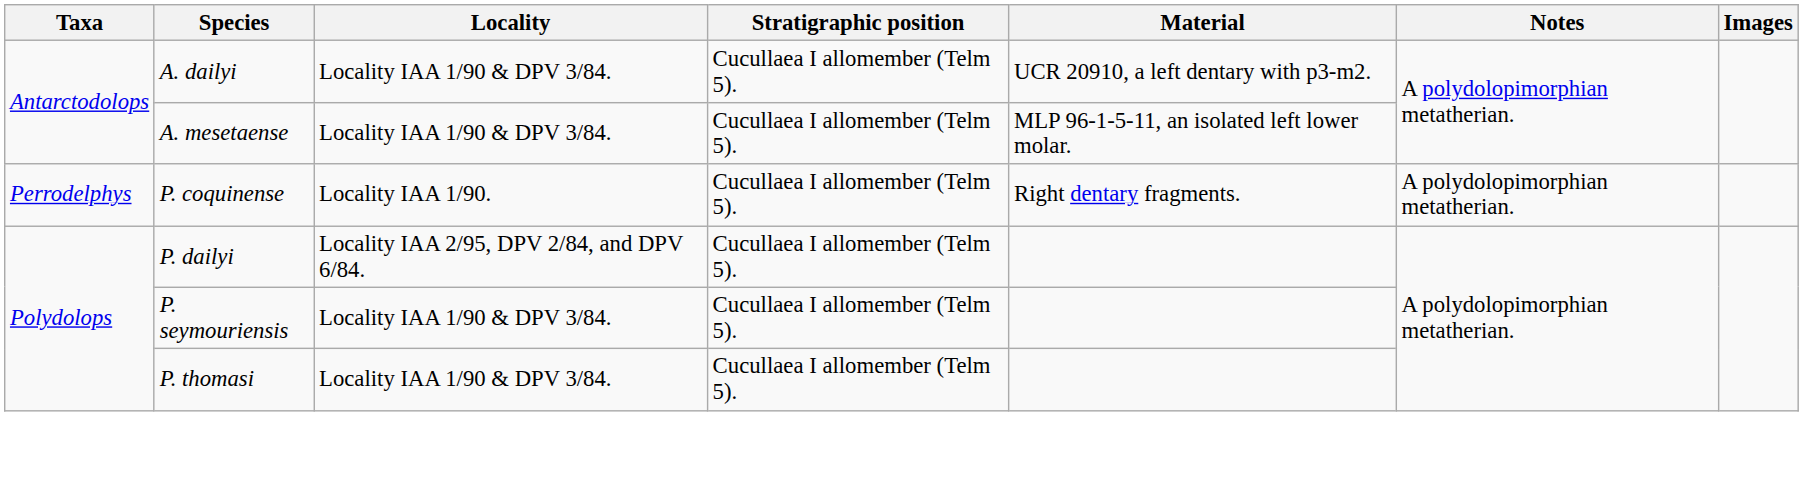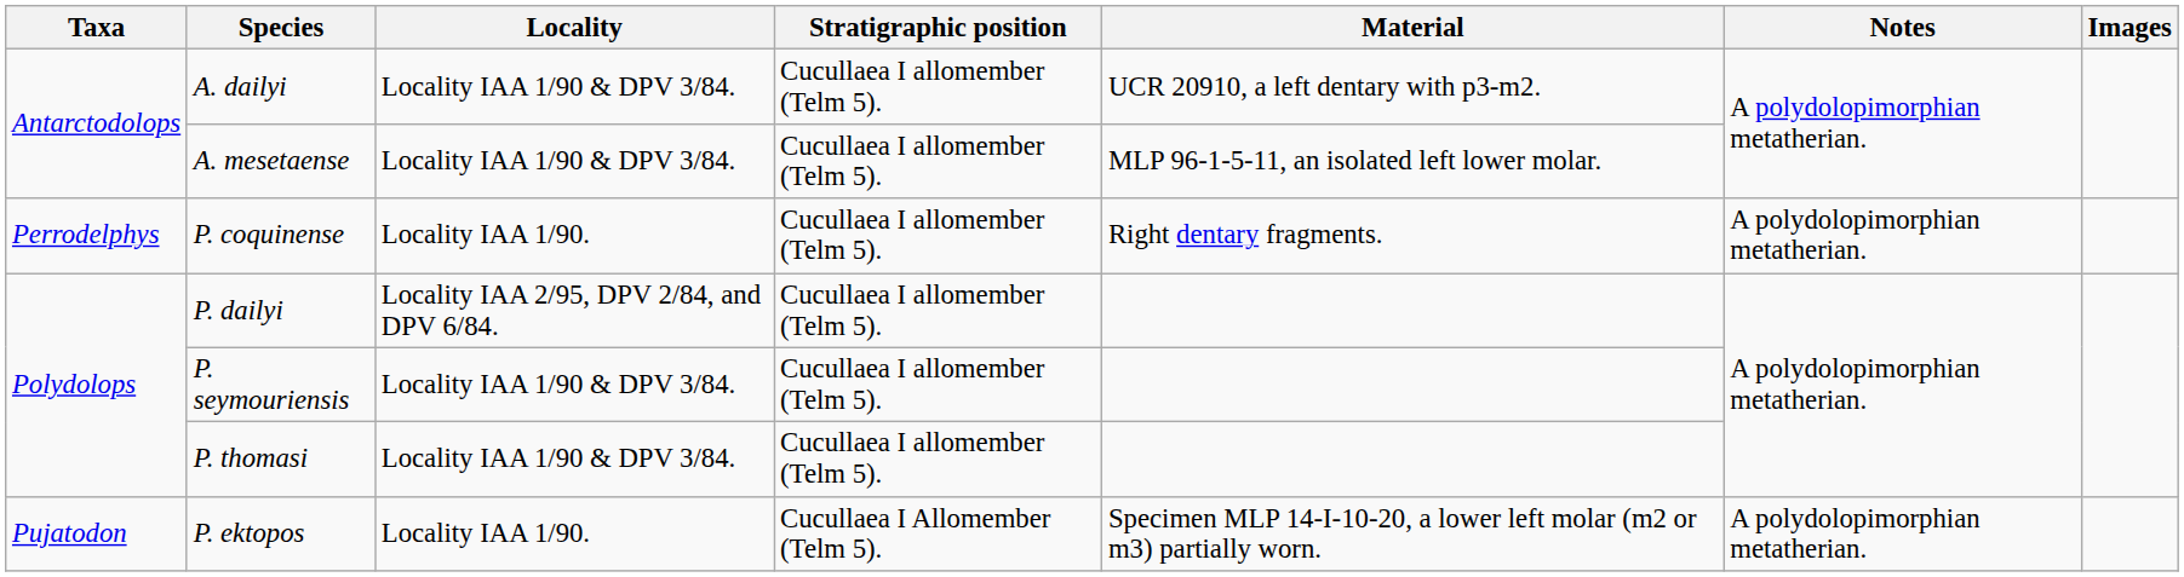 <table class="wikitable sortable" align="center" width="100%">
 <tr>
 <th>Taxa</th>
 <th>Species</th>
 <th>Locality</th>
 <th>Stratigraphic position</th>
 <th>Material</th>
 <th>Notes</th>
 <th>Images</th>
 </tr>
 <tr>
 <td rowspan = "2"><em><a href='#'>Antarctodolops</a></em></td>
 <td><em>A. dailyi</em></td>
 <td>Locality IAA 1/90 & DPV 3/84.</td>
 <td>Cucullaea I allomember (Telm 5).</td>
 <td>UCR 20910, a left dentary with p3-m2.</td>
 <td rowspan = "2">A <a href='#'>polydolopimorphian</a> metatherian.</td>
 <td rowspan="2"></td>
 </tr>
 <tr>
 <td><em>A. mesetaense</em></td>
 <td>Locality IAA 1/90 & DPV 3/84.</td>
 <td>Cucullaea I allomember (Telm 5).</td>
 <td>MLP 96-1-5-11, an isolated left lower molar.</td>
 </tr>
 <tr>
 <td><em><a href='#'>Perrodelphys</a></em></td>
 <td><em>P. coquinense</em></td>
 <td>Locality IAA 1/90.</td>
 <td>Cucullaea I allomember (Telm 5).</td>
 <td>Right <a href='#'>dentary</a> fragments.</td>
 <td>A polydolopimorphian metatherian.</td>
 <td></td>
 </tr>
 <tr>
 <td rowspan = "3"><em><a href='#'>Polydolops</a></em></td>
 <td><em>P. dailyi</em></td>
 <td>Locality IAA 2/95, DPV 2/84, and DPV 6/84.</td>
 <td>Cucullaea I allomember (Telm 5).</td>
 <td></td>
 <td rowspan = "3">A polydolopimorphian metatherian.</td>
 <td rowspan = "3"></td>
 </tr>
 <tr>
 <td><em>P. seymouriensis</em></td>
 <td>Locality IAA 1/90 & DPV 3/84.</td>
 <td>Cucullaea I allomember (Telm 5).</td>
 <td></td>
 </tr>
 <tr>
 <td><em>P. thomasi</em></td>
 <td>Locality IAA 1/90 & DPV 3/84.</td>
 <td>Cucullaea I allomember (Telm 5).</td>
 <td></td>
 </tr>
+<tr>
+<td><em><a href='#'>Pujatodon</a></em></td>
+<td><em>P. ektopos</em></td>
+<td>Locality IAA 1/90.</td>
+<td>Cucullaea I Allomember (Telm 5).</td>
+<td>Specimen MLP 14-I-10-20, a lower left molar (m2 or m3) partially worn.</td>
+<td>A polydolopimorphian metatherian.</td>
+<td></td>
+</tr>
 </table>
